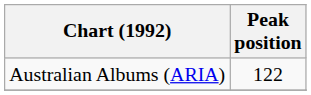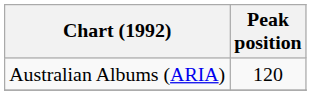 <table class="wikitable plainrowheaders sortable" style="text-align:center;">
 <tr>
 <th>Chart (1992)</th>
 <th>Peak<br>position</th>
 </tr>
 <tr>
 <td>Australian Albums (<a href='#'>ARIA</a>)</td>
-<td>122</td>
+<td>120</td>
 </tr>
 <tr>
 </tr>
 <tr>
 </tr>
 <tr>
 </tr>
 <tr>
 </tr>
 </table>
